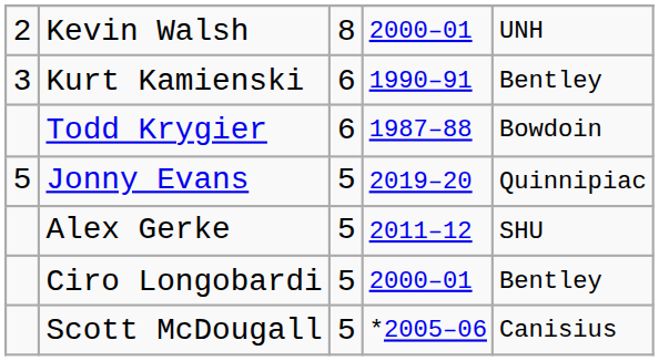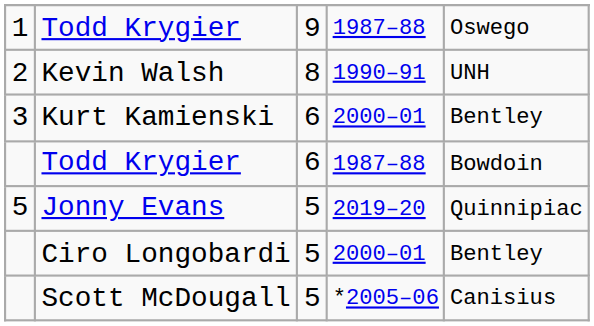 <table class="wikitable">
 <tr>
+</tr>
+<tr>
+<td>1</td>
+<td><a href='#'>Todd Krygier</a></td>
+<td>9</td>
+<td style="font-size:80%;"><a href='#'>1987–88</a></td>
+<td style="font-size:80%;">Oswego</td>
 </tr>
 <tr>
 <td>2</td>
 <td>Kevin Walsh</td>
 <td>8</td>
-<td style="font-size:80%;"><a href='#'>2000–01</a></td>
+<td style="font-size:80%;"><a href='#'>1990–91</a></td>
 <td style="font-size:80%;">UNH</td>
 </tr>
 <tr>
 <td>3</td>
 <td>Kurt Kamienski</td>
 <td>6</td>
-<td style="font-size:80%;"><a href='#'>1990–91</a></td>
+<td style="font-size:80%;"><a href='#'>2000–01</a></td>
 <td style="font-size:80%;">Bentley</td>
 </tr>
 <tr>
 <td></td>
 <td><a href='#'>Todd Krygier</a></td>
 <td>6</td>
 <td style="font-size:80%;"><a href='#'>1987–88</a></td>
 <td style="font-size:80%;">Bowdoin</td>
 </tr>
 <tr>
 <td>5</td>
 <td><a href='#'>Jonny Evans</a></td>
 <td>5</td>
 <td style="font-size:80%;"><a href='#'>2019–20</a></td>
 <td style="font-size:80%;">Quinnipiac</td>
 </tr>
 <tr>
 <td></td>
-<td>Alex Gerke</td>
-<td>5</td>
-<td style="font-size:80%;"><a href='#'>2011–12</a></td>
-<td style="font-size:80%;">SHU</td>
-</tr>
-<tr>
-<td></td>
 <td>Ciro Longobardi</td>
 <td>5</td>
 <td style="font-size:80%;"><a href='#'>2000–01</a></td>
 <td style="font-size:80%;">Bentley</td>
 </tr>
 <tr>
 <td></td>
 <td>Scott McDougall</td>
 <td>5</td>
 <td style="font-size:80%;">*<a href='#'>2005–06</a></td>
 <td style="font-size:80%;">Canisius</td>
 </tr>
 </table>
